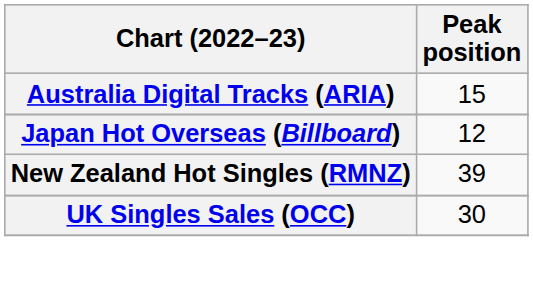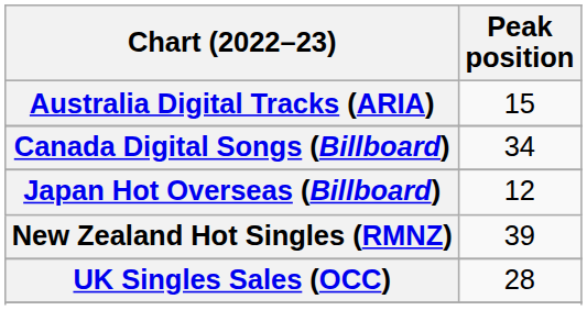 <table class="wikitable sortable plainrowheaders" style="text-align:center">
 <tr>
 <th scope="col">Chart (2022–23)</th>
 <th scope="col">Peak<br>position</th>
 </tr>
 <tr>
 <th scope="row"><a href='#'>Australia Digital Tracks</a> (<a href='#'>ARIA</a>)</th>
 <td>15</td>
 </tr>
 <tr>
+</tr>
+<tr>
+<th scope="row"><a href='#'>Canada Digital Songs</a> (<em><a href='#'>Billboard</a></em>)</th>
+<td>34</td>
 </tr>
 <tr>
 </tr>
 <tr>
 </tr>
 <tr>
 </tr>
 <tr>
 <th scope="row"><a href='#'>Japan Hot Overseas</a> (<em><a href='#'>Billboard</a></em>)</th>
 <td>12</td>
 </tr>
 <tr>
 <th scope="row">New Zealand Hot Singles (<a href='#'>RMNZ</a>)</th>
 <td>39</td>
 </tr>
 <tr>
 </tr>
 <tr>
 <th scope="row"><a href='#'>UK Singles Sales</a> (<a href='#'>OCC</a>)</th>
-<td>30</td>
+<td>28</td>
 </tr>
 <tr>
 </tr>
 <tr>
 </tr>
 <tr>
 </tr>
 <tr>
 </tr>
 </table>
